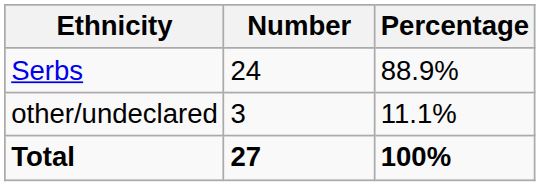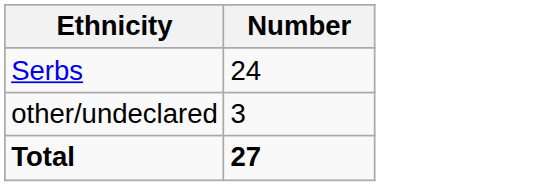 <table class="wikitable">
 <tr>
 <th width="100px">Ethnicity</th>
 <th width="80px">Number</th>
-<th width="80px">Percentage</th>
 </tr>
 <tr>
 <td><a href='#'>Serbs</a></td>
 <td>24</td>
-<td>88.9%</td>
 </tr>
 <tr>
 <td>other/undeclared</td>
 <td>3</td>
-<td>11.1%</td>
 </tr>
 <tr>
 <td><strong>Total</strong></td>
 <td><strong>27</strong></td>
-<td><strong>100%</strong></td>
 </tr>
 </table>
